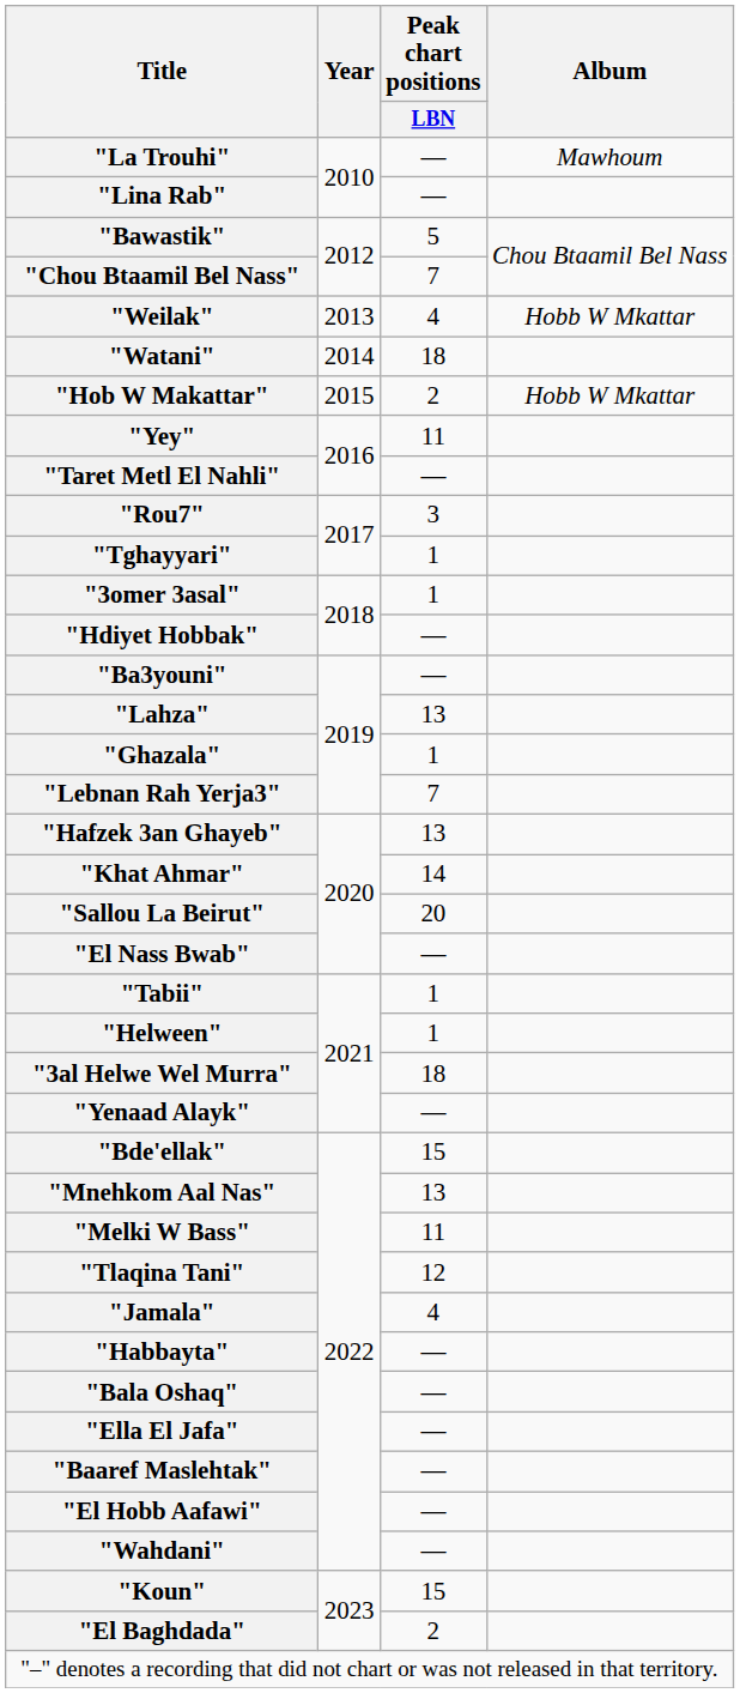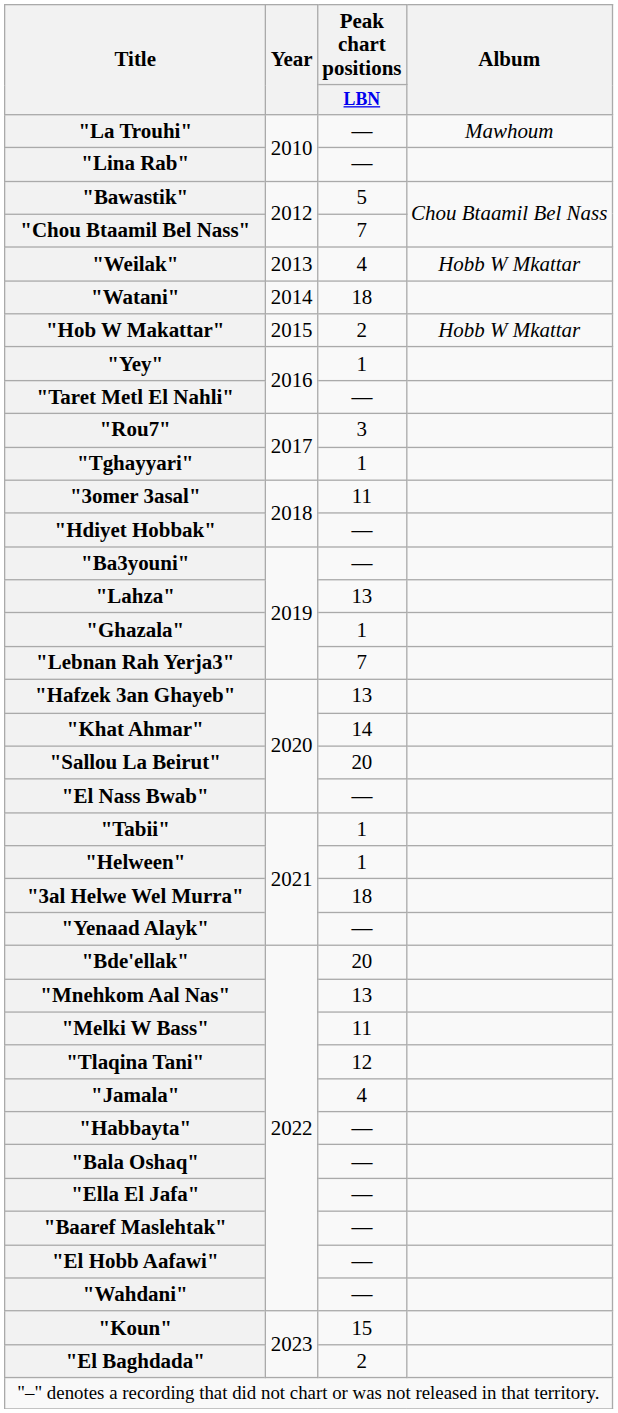 <table class="wikitable plainrowheaders" style="text-align:center;">
 <tr>
 <th scope="col" rowspan="2" style="width:12em;">Title</th>
 <th scope="col" rowspan="2" style="width:1em;">Year</th>
 <th scope="col">Peak chart positions</th>
 <th scope="col" rowspan="2">Album</th>
 </tr>
 <tr>
 <th scope="col" style="width:3em;font-size:85%;"><a href='#'>LBN</a><br></th>
 </tr>
 <tr>
 <th scope="row">"La Trouhi"</th>
 <td rowspan="2">2010</td>
 <td>—</td>
 <td><em>Mawhoum</em></td>
 </tr>
 <tr>
 <th scope="row">"Lina Rab"</th>
 <td>—</td>
 <td></td>
 </tr>
 <tr>
 <th scope="row">"Bawastik"</th>
 <td rowspan="2">2012</td>
 <td>5</td>
 <td rowspan="2"><em>Chou Btaamil Bel Nass</em></td>
 </tr>
 <tr>
 <th scope="row">"Chou Btaamil Bel Nass"</th>
 <td>7</td>
 </tr>
 <tr>
 <th scope="row">"Weilak"</th>
 <td>2013</td>
 <td>4</td>
 <td><em>Hobb W Mkattar</em></td>
 </tr>
 <tr>
 <th scope="row">"Watani"</th>
 <td>2014</td>
 <td>18</td>
 <td></td>
 </tr>
 <tr>
 <th scope="row">"Hob W Makattar"</th>
 <td>2015</td>
 <td>2</td>
 <td><em>Hobb W Mkattar</em></td>
 </tr>
 <tr>
 <th scope="row">"Yey"</th>
 <td rowspan="2">2016</td>
-<td>11</td>
+<td>1</td>
 <td></td>
 </tr>
 <tr>
 <th scope="row">"Taret Metl El Nahli"</th>
 <td>—</td>
 <td></td>
 </tr>
 <tr>
 <th scope="row">"Rou7"</th>
 <td rowspan="2">2017</td>
 <td>3</td>
 <td></td>
 </tr>
 <tr>
 <th scope="row">"Tghayyari"</th>
 <td>1</td>
 <td></td>
 </tr>
 <tr>
 <th scope="row">"3omer 3asal"</th>
 <td rowspan="2">2018</td>
-<td>1</td>
+<td>11</td>
 <td></td>
 </tr>
 <tr>
 <th scope="row">"Hdiyet Hobbak"</th>
 <td>—</td>
 <td></td>
 </tr>
 <tr>
 <th scope="row">"Ba3youni"</th>
 <td rowspan="4">2019</td>
 <td>—</td>
 <td></td>
 </tr>
 <tr>
 <th scope="row">"Lahza"</th>
 <td>13</td>
 <td></td>
 </tr>
 <tr>
 <th scope="row">"Ghazala"<br></th>
 <td>1</td>
 <td></td>
 </tr>
 <tr>
 <th scope="row">"Lebnan Rah Yerja3"</th>
 <td>7</td>
 <td></td>
 </tr>
 <tr>
 <th scope="row">"Hafzek 3an Ghayeb"</th>
 <td rowspan="4">2020</td>
 <td>13</td>
 <td></td>
 </tr>
 <tr>
 <th scope="row">"Khat Ahmar"</th>
 <td>14</td>
 <td></td>
 </tr>
 <tr>
 <th scope="row">"Sallou La Beirut"</th>
 <td>20</td>
 <td></td>
 </tr>
 <tr>
 <th scope="row">"El Nass Bwab"</th>
 <td>—</td>
 <td></td>
 </tr>
 <tr>
 <th scope="row">"Tabii"</th>
 <td rowspan="4">2021</td>
 <td>1</td>
 <td></td>
 </tr>
 <tr>
 <th scope="row">"Helween"<br></th>
 <td>1</td>
 <td></td>
 </tr>
 <tr>
 <th scope="row">"3al Helwe Wel Murra"</th>
 <td>18</td>
 <td></td>
 </tr>
 <tr>
 <th scope="row">"Yenaad Alayk"</th>
 <td>—</td>
 <td></td>
 </tr>
 <tr>
 <th scope="row">"Bde'ellak"</th>
 <td rowspan="11">2022</td>
-<td>15</td>
+<td>20</td>
 <td></td>
 </tr>
 <tr>
 <th scope="row">"Mnehkom Aal Nas"</th>
 <td>13</td>
 <td></td>
 </tr>
 <tr>
 <th scope="row">"Melki W Bass"</th>
 <td>11</td>
 <td></td>
 </tr>
 <tr>
 <th scope="row">"Tlaqina Tani"</th>
 <td>12</td>
 <td></td>
 </tr>
 <tr>
 <th scope="row">"Jamala"</th>
 <td>4</td>
 <td></td>
 </tr>
 <tr>
 <th scope="row">"Habbayta"</th>
 <td>—</td>
 <td></td>
 </tr>
 <tr>
 <th scope="row">"Bala Oshaq"</th>
 <td>—</td>
 <td></td>
 </tr>
 <tr>
 <th scope="row">"Ella El Jafa"</th>
 <td>—</td>
 <td></td>
 </tr>
 <tr>
 <th scope="row">"Baaref Maslehtak"</th>
 <td>—</td>
 <td></td>
 </tr>
 <tr>
 <th scope="row">"El Hobb Aafawi"</th>
 <td>—</td>
 <td></td>
 </tr>
 <tr>
 <th scope="row">"Wahdani"</th>
 <td>—</td>
 <td></td>
 </tr>
 <tr>
 <th scope="row">"Koun"</th>
 <td rowspan="2">2023</td>
 <td>15</td>
 <td></td>
 </tr>
 <tr>
 <th scope="row">"El Baghdada"</th>
 <td>2</td>
 <td></td>
 </tr>
 <tr>
 <td colspan="7" style="font-size:90%">"–" denotes a recording that did not chart or was not released in that territory.</td>
 </tr>
 </table>
